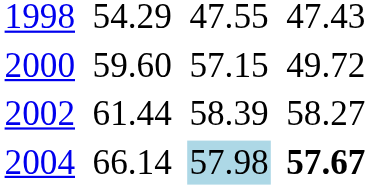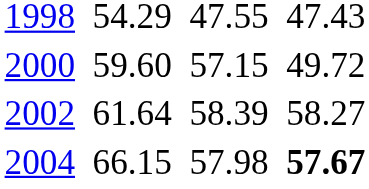 <table>
 <tr valign="top">
 <td><a href='#'>1998</a><br></td>
 <td></td>
 <td>54.29</td>
 <td></td>
 <td>47.55</td>
 <td></td>
 <td>47.43</td>
 </tr>
 <tr valign="top">
 <td><a href='#'>2000</a><br></td>
 <td></td>
 <td>59.60</td>
 <td></td>
 <td>57.15</td>
 <td></td>
 <td>49.72</td>
 </tr>
 <tr valign="top">
 <td><a href='#'>2002</a><br></td>
 <td></td>
-<td>61.44</td>
+<td>61.64</td>
 <td></td>
 <td>58.39</td>
 <td></td>
 <td>58.27</td>
 </tr>
 <tr valign="top">
 <td><a href='#'>2004</a><br></td>
 <td></td>
-<td>66.14</td>
+<td>66.15</td>
 <td></td>
-<td style="background: lightblue;">57.98</td>
+<td>57.98</td>
 <td></td>
 <td><strong>57.67</strong></td>
 </tr>
 </table>
